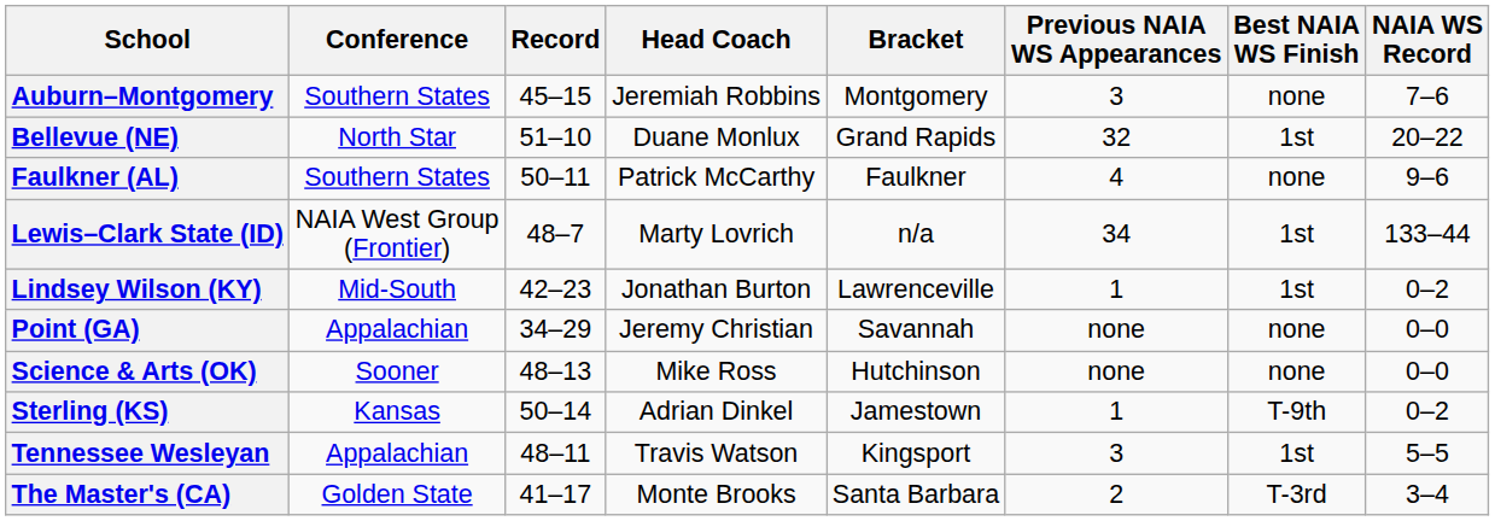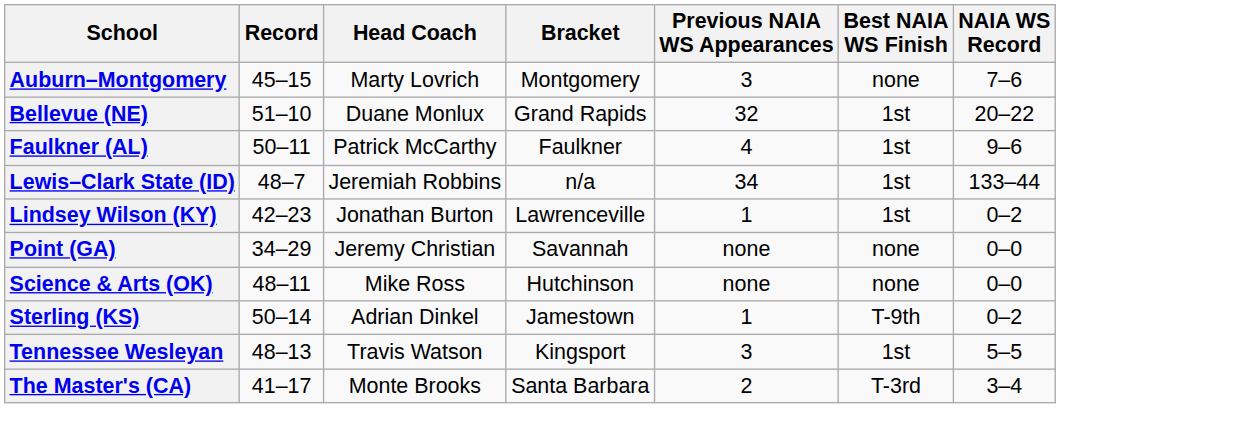 <table class="wikitable sortable plainrowheaders" style="text-align:center">
 <tr>
 <th scope="col">School</th>
-<th scope="col">Conference</th>
 <th scope="col">Record</th>
 <th scope="col">Head Coach</th>
 <th scope="col">Bracket</th>
 <th scope="col">Previous NAIA<br>WS Appearances</th>
 <th scope="col">Best NAIA<br>WS Finish</th>
 <th scope="col">NAIA WS<br>Record</th>
 </tr>
 <tr>
 <th scope="row" style="text-align:left"><a href='#'>Auburn–Montgomery</a></th>
-<td><a href='#'>Southern States</a></td>
 <td>45–15</td>
-<td>Jeremiah Robbins</td>
+<td>Marty Lovrich</td>
 <td>Montgomery</td>
 <td>3<br></td>
 <td>none</td>
 <td>7–6</td>
 </tr>
 <tr>
 <th scope="row" style="text-align:left"><a href='#'>Bellevue (NE)</a></th>
-<td><a href='#'>North Star</a></td>
 <td>51–10</td>
 <td>Duane Monlux</td>
 <td>Grand Rapids</td>
 <td>32<br></td>
 <td>1st<br></td>
 <td>20–22</td>
 </tr>
 <tr>
 <th scope="row" style="text-align:left"><a href='#'>Faulkner (AL)</a></th>
-<td><a href='#'>Southern States</a></td>
 <td>50–11</td>
 <td>Patrick McCarthy</td>
 <td>Faulkner</td>
 <td>4<br></td>
-<td>none</td>
+<td>1st<br></td>
 <td>9–6</td>
 </tr>
 <tr>
 <th scope="row" style="text-align:left"><a href='#'>Lewis–Clark State (ID)</a></th>
-<td>NAIA West Group<br>(<a href='#'>Frontier</a>)</td>
 <td>48–7</td>
-<td>Marty Lovrich</td>
+<td>Jeremiah Robbins</td>
 <td>n/a</td>
 <td>34<br></td>
 <td>1st<br></td>
 <td>133–44</td>
 </tr>
 <tr>
 <th scope="row" style="text-align:left"><a href='#'>Lindsey Wilson (KY)</a></th>
-<td><a href='#'>Mid-South</a></td>
 <td>42–23</td>
 <td>Jonathan Burton</td>
 <td>Lawrenceville</td>
 <td>1<br></td>
 <td>1st<br></td>
 <td>0–2</td>
 </tr>
 <tr>
 <th scope="row" style="text-align:left"><a href='#'>Point (GA)</a></th>
-<td><a href='#'>Appalachian</a></td>
 <td>34–29</td>
 <td>Jeremy Christian</td>
 <td>Savannah</td>
 <td>none</td>
 <td>none</td>
 <td>0–0</td>
 </tr>
 <tr>
 <th scope="row" style="text-align:left"><a href='#'>Science & Arts (OK)</a></th>
-<td><a href='#'>Sooner</a></td>
-<td>48–13</td>
+<td>48–11</td>
 <td>Mike Ross</td>
 <td>Hutchinson</td>
 <td>none</td>
 <td>none</td>
 <td>0–0</td>
 </tr>
 <tr>
 <th scope="row" style="text-align:left"><a href='#'>Sterling (KS)</a></th>
-<td><a href='#'>Kansas</a></td>
 <td>50–14</td>
 <td>Adrian Dinkel</td>
 <td>Jamestown</td>
 <td>1<br></td>
 <td>T-9th<br></td>
 <td>0–2</td>
 </tr>
 <tr>
 <th scope="row" style="text-align:left"><a href='#'>Tennessee Wesleyan</a></th>
-<td><a href='#'>Appalachian</a></td>
-<td>48–11</td>
+<td>48–13</td>
 <td>Travis Watson</td>
 <td>Kingsport</td>
 <td>3<br></td>
 <td>1st<br></td>
 <td>5–5</td>
 </tr>
 <tr>
 <th scope="row" style="text-align:left"><a href='#'>The Master's (CA)</a></th>
-<td><a href='#'>Golden State</a></td>
 <td>41–17</td>
 <td>Monte Brooks</td>
 <td>Santa Barbara</td>
 <td>2<br></td>
 <td>T-3rd<br></td>
 <td>3–4</td>
 </tr>
 </table>
